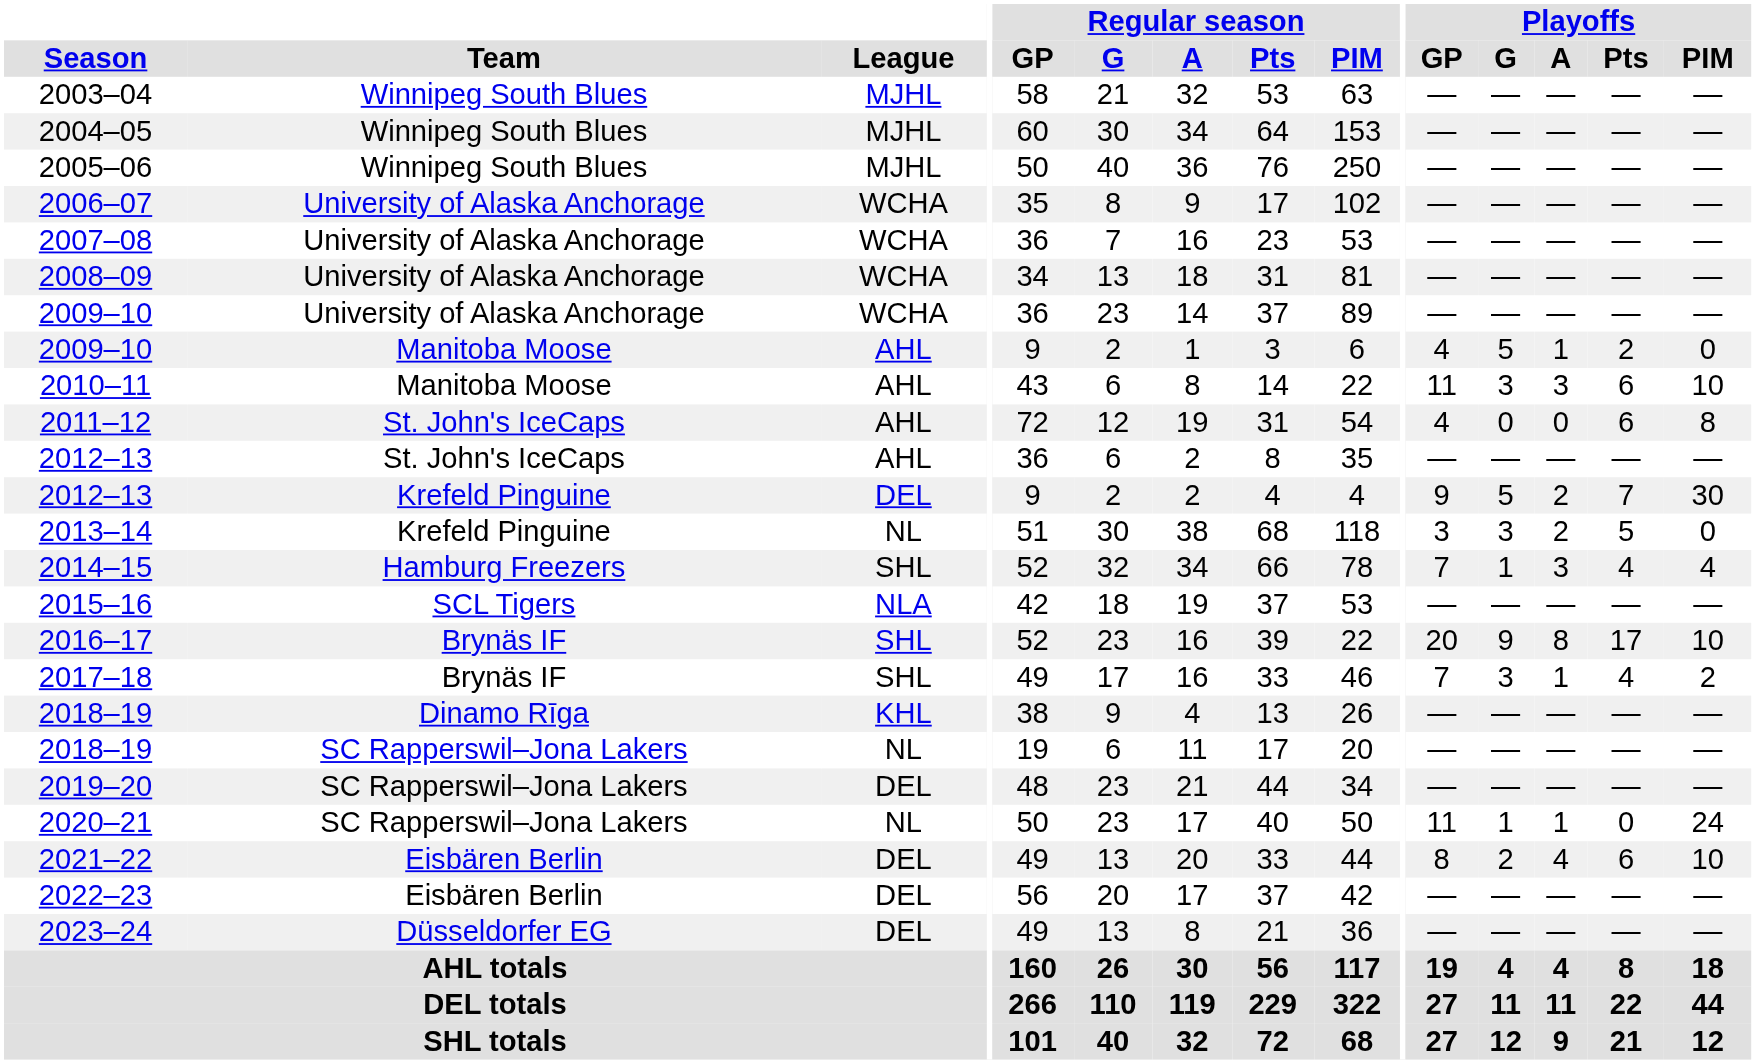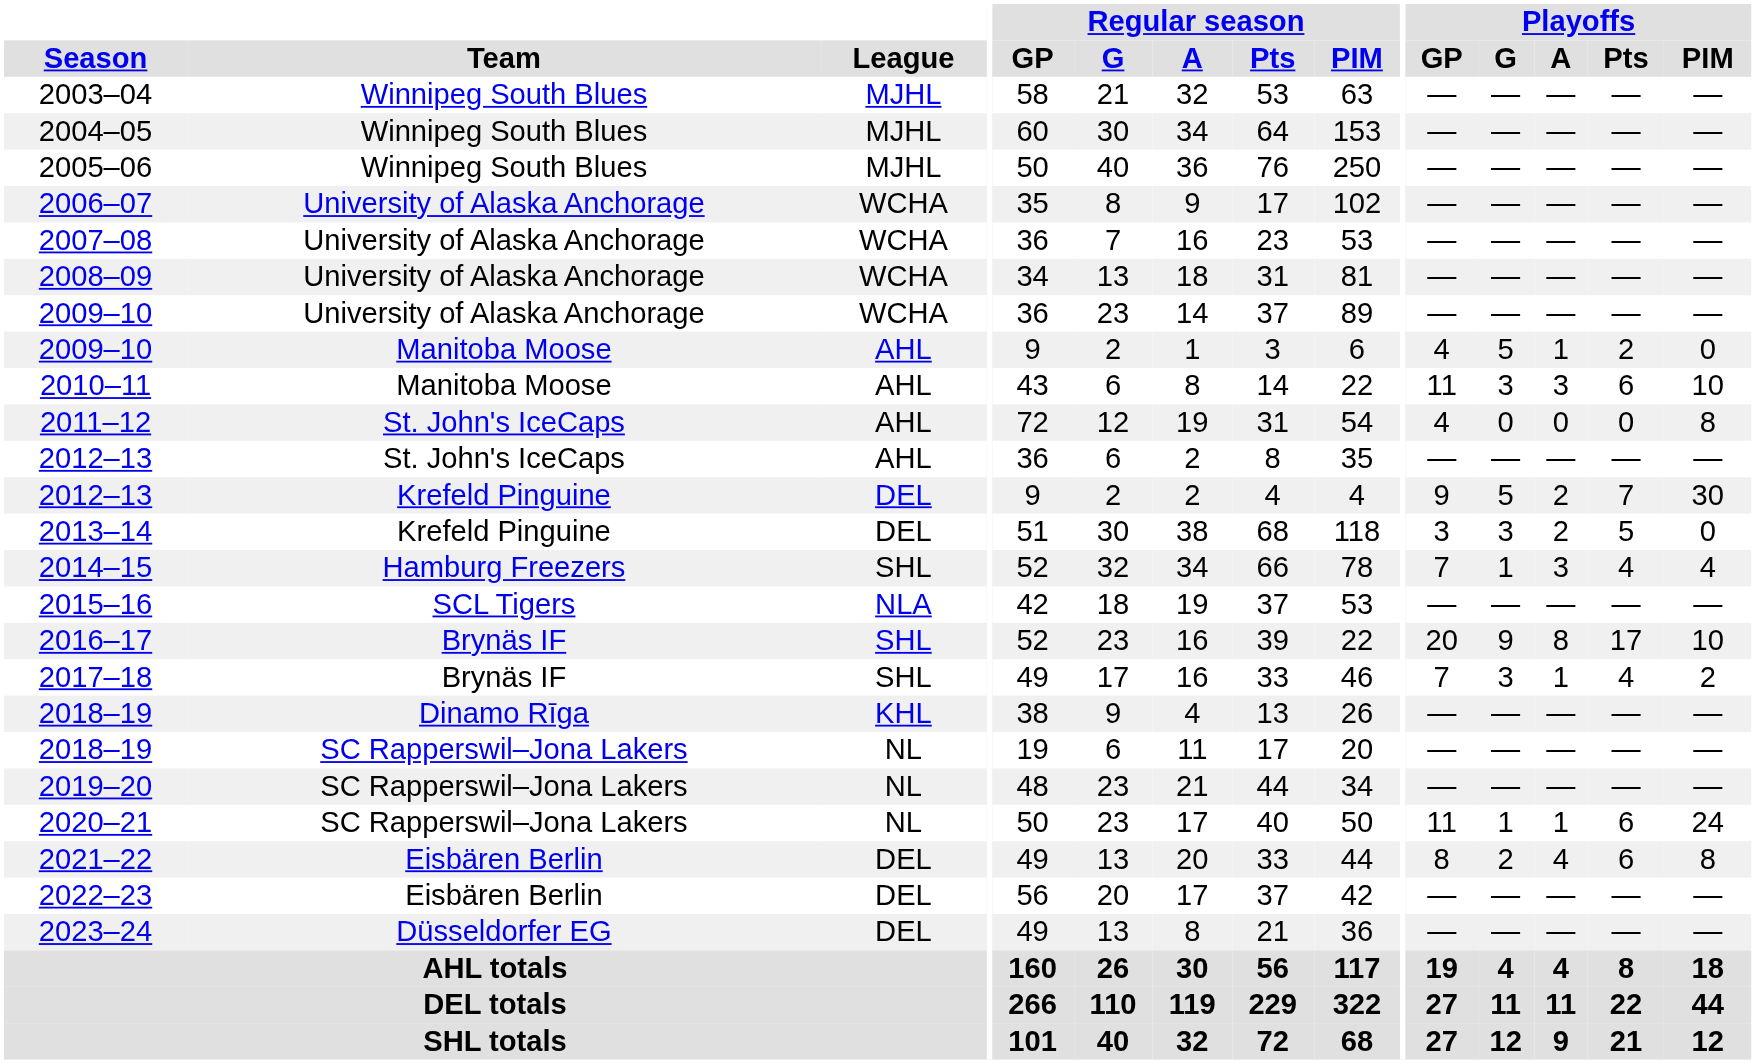 <table border="0" cellpadding="1" cellspacing="0" style="text-align:center; width:60em">
 <tr bgcolor="#e0e0e0">
 <th colspan="3" bgcolor="#ffffff"></th>
 <th rowspan="99" bgcolor="#ffffff"></th>
 <th colspan="5"><a href='#'>Regular season</a></th>
 <th rowspan="99" bgcolor="#ffffff"></th>
 <th colspan="5"><a href='#'>Playoffs</a></th>
 </tr>
 <tr bgcolor="#e0e0e0">
 <th><a href='#'>Season</a></th>
 <th>Team</th>
 <th>League</th>
 <th>GP</th>
 <th><a href='#'>G</a></th>
 <th><a href='#'>A</a></th>
 <th><a href='#'>Pts</a></th>
 <th><a href='#'>PIM</a></th>
 <th>GP</th>
 <th>G</th>
 <th>A</th>
 <th>Pts</th>
 <th>PIM</th>
 </tr>
 <tr>
 <td>2003–04</td>
 <td><a href='#'>Winnipeg South Blues</a></td>
 <td><a href='#'>MJHL</a></td>
 <td>58</td>
 <td>21</td>
 <td>32</td>
 <td>53</td>
 <td>63</td>
 <td>—</td>
 <td>—</td>
 <td>—</td>
 <td>—</td>
 <td>—</td>
 </tr>
 <tr style="background:#f0f0f0;">
 <td>2004–05</td>
 <td>Winnipeg South Blues</td>
 <td>MJHL</td>
 <td>60</td>
 <td>30</td>
 <td>34</td>
 <td>64</td>
 <td>153</td>
 <td>—</td>
 <td>—</td>
 <td>—</td>
 <td>—</td>
 <td>—</td>
 </tr>
 <tr>
 <td>2005–06</td>
 <td>Winnipeg South Blues</td>
 <td>MJHL</td>
 <td>50</td>
 <td>40</td>
 <td>36</td>
 <td>76</td>
 <td>250</td>
 <td>—</td>
 <td>—</td>
 <td>—</td>
 <td>—</td>
 <td>—</td>
 </tr>
 <tr style="background:#f0f0f0;">
 <td><a href='#'>2006–07</a></td>
 <td><a href='#'>University of Alaska Anchorage</a></td>
 <td>WCHA</td>
 <td>35</td>
 <td>8</td>
 <td>9</td>
 <td>17</td>
 <td>102</td>
 <td>—</td>
 <td>—</td>
 <td>—</td>
 <td>—</td>
 <td>—</td>
 </tr>
 <tr>
 <td><a href='#'>2007–08</a></td>
 <td>University of Alaska Anchorage</td>
 <td>WCHA</td>
 <td>36</td>
 <td>7</td>
 <td>16</td>
 <td>23</td>
 <td>53</td>
 <td>—</td>
 <td>—</td>
 <td>—</td>
 <td>—</td>
 <td>—</td>
 </tr>
 <tr style="background:#f0f0f0;">
 <td><a href='#'>2008–09</a></td>
 <td>University of Alaska Anchorage</td>
 <td>WCHA</td>
 <td>34</td>
 <td>13</td>
 <td>18</td>
 <td>31</td>
 <td>81</td>
 <td>—</td>
 <td>—</td>
 <td>—</td>
 <td>—</td>
 <td>—</td>
 </tr>
 <tr>
 <td><a href='#'>2009–10</a></td>
 <td>University of Alaska Anchorage</td>
 <td>WCHA</td>
 <td>36</td>
 <td>23</td>
 <td>14</td>
 <td>37</td>
 <td>89</td>
 <td>—</td>
 <td>—</td>
 <td>—</td>
 <td>—</td>
 <td>—</td>
 </tr>
 <tr style="background:#f0f0f0;">
 <td><a href='#'>2009–10</a></td>
 <td><a href='#'>Manitoba Moose</a></td>
 <td><a href='#'>AHL</a></td>
 <td>9</td>
 <td>2</td>
 <td>1</td>
 <td>3</td>
 <td>6</td>
 <td>4</td>
 <td>5</td>
 <td>1</td>
 <td>2</td>
 <td>0</td>
 </tr>
 <tr>
 <td><a href='#'>2010–11</a></td>
 <td>Manitoba Moose</td>
 <td>AHL</td>
 <td>43</td>
 <td>6</td>
 <td>8</td>
 <td>14</td>
 <td>22</td>
 <td>11</td>
 <td>3</td>
 <td>3</td>
 <td>6</td>
 <td>10</td>
 </tr>
 <tr style="background:#f0f0f0;">
 <td><a href='#'>2011–12</a></td>
 <td><a href='#'>St. John's IceCaps</a></td>
 <td>AHL</td>
 <td>72</td>
 <td>12</td>
 <td>19</td>
 <td>31</td>
 <td>54</td>
 <td>4</td>
 <td>0</td>
 <td>0</td>
-<td>6</td>
+<td>0</td>
 <td>8</td>
 </tr>
 <tr>
 <td><a href='#'>2012–13</a></td>
 <td>St. John's IceCaps</td>
 <td>AHL</td>
 <td>36</td>
 <td>6</td>
 <td>2</td>
 <td>8</td>
 <td>35</td>
 <td>—</td>
 <td>—</td>
 <td>—</td>
 <td>—</td>
 <td>—</td>
 </tr>
 <tr style="background:#f0f0f0;">
 <td><a href='#'>2012–13</a></td>
 <td><a href='#'>Krefeld Pinguine</a></td>
 <td><a href='#'>DEL</a></td>
 <td>9</td>
 <td>2</td>
 <td>2</td>
 <td>4</td>
 <td>4</td>
 <td>9</td>
 <td>5</td>
 <td>2</td>
 <td>7</td>
 <td>30</td>
 </tr>
 <tr>
 <td><a href='#'>2013–14</a></td>
 <td>Krefeld Pinguine</td>
-<td>NL</td>
+<td>DEL</td>
 <td>51</td>
 <td>30</td>
 <td>38</td>
 <td>68</td>
 <td>118</td>
 <td>3</td>
 <td>3</td>
 <td>2</td>
 <td>5</td>
 <td>0</td>
 </tr>
 <tr style="background:#f0f0f0;">
 <td><a href='#'>2014–15</a></td>
 <td><a href='#'>Hamburg Freezers</a></td>
 <td>SHL</td>
 <td>52</td>
 <td>32</td>
 <td>34</td>
 <td>66</td>
 <td>78</td>
 <td>7</td>
 <td>1</td>
 <td>3</td>
 <td>4</td>
 <td>4</td>
 </tr>
 <tr>
 <td><a href='#'>2015–16</a></td>
 <td><a href='#'>SCL Tigers</a></td>
 <td><a href='#'>NLA</a></td>
 <td>42</td>
 <td>18</td>
 <td>19</td>
 <td>37</td>
 <td>53</td>
 <td>—</td>
 <td>—</td>
 <td>—</td>
 <td>—</td>
 <td>—</td>
 </tr>
 <tr style="background:#f0f0f0;">
 <td><a href='#'>2016–17</a></td>
 <td><a href='#'>Brynäs IF</a></td>
 <td><a href='#'>SHL</a></td>
 <td>52</td>
 <td>23</td>
 <td>16</td>
 <td>39</td>
 <td>22</td>
 <td>20</td>
 <td>9</td>
 <td>8</td>
 <td>17</td>
 <td>10</td>
 </tr>
 <tr>
 <td><a href='#'>2017–18</a></td>
 <td>Brynäs IF</td>
 <td>SHL</td>
 <td>49</td>
 <td>17</td>
 <td>16</td>
 <td>33</td>
 <td>46</td>
 <td>7</td>
 <td>3</td>
 <td>1</td>
 <td>4</td>
 <td>2</td>
 </tr>
 <tr style="background:#f0f0f0;">
 <td><a href='#'>2018–19</a></td>
 <td><a href='#'>Dinamo Rīga</a></td>
 <td><a href='#'>KHL</a></td>
 <td>38</td>
 <td>9</td>
 <td>4</td>
 <td>13</td>
 <td>26</td>
 <td>—</td>
 <td>—</td>
 <td>—</td>
 <td>—</td>
 <td>—</td>
 </tr>
 <tr>
 <td><a href='#'>2018–19</a></td>
 <td><a href='#'>SC Rapperswil–Jona Lakers</a></td>
 <td>NL</td>
 <td>19</td>
 <td>6</td>
 <td>11</td>
 <td>17</td>
 <td>20</td>
 <td>—</td>
 <td>—</td>
 <td>—</td>
 <td>—</td>
 <td>—</td>
 </tr>
 <tr style="background:#f0f0f0;">
 <td><a href='#'>2019–20</a></td>
 <td>SC Rapperswil–Jona Lakers</td>
-<td>DEL</td>
+<td>NL</td>
 <td>48</td>
 <td>23</td>
 <td>21</td>
 <td>44</td>
 <td>34</td>
 <td>—</td>
 <td>—</td>
 <td>—</td>
 <td>—</td>
 <td>—</td>
 </tr>
 <tr>
 <td><a href='#'>2020–21</a></td>
 <td>SC Rapperswil–Jona Lakers</td>
 <td>NL</td>
 <td>50</td>
 <td>23</td>
 <td>17</td>
 <td>40</td>
 <td>50</td>
 <td>11</td>
 <td>1</td>
 <td>1</td>
-<td>0</td>
+<td>6</td>
 <td>24</td>
 </tr>
 <tr style="background:#f0f0f0;">
 <td><a href='#'>2021–22</a></td>
 <td><a href='#'>Eisbären Berlin</a></td>
 <td>DEL</td>
 <td>49</td>
 <td>13</td>
 <td>20</td>
 <td>33</td>
 <td>44</td>
 <td>8</td>
 <td>2</td>
 <td>4</td>
 <td>6</td>
-<td>10</td>
+<td>8</td>
 </tr>
 <tr>
 <td><a href='#'>2022–23</a></td>
 <td>Eisbären Berlin</td>
 <td>DEL</td>
 <td>56</td>
 <td>20</td>
 <td>17</td>
 <td>37</td>
 <td>42</td>
 <td>—</td>
 <td>—</td>
 <td>—</td>
 <td>—</td>
 <td>—</td>
 </tr>
 <tr style="background:#f0f0f0;">
 <td><a href='#'>2023–24</a></td>
 <td><a href='#'>Düsseldorfer EG</a></td>
 <td>DEL</td>
 <td>49</td>
 <td>13</td>
 <td>8</td>
 <td>21</td>
 <td>36</td>
 <td>—</td>
 <td>—</td>
 <td>—</td>
 <td>—</td>
 <td>—</td>
 </tr>
 <tr bgcolor="#e0e0e0">
 <th colspan="3">AHL totals</th>
 <th>160</th>
 <th>26</th>
 <th>30</th>
 <th>56</th>
 <th>117</th>
 <th>19</th>
 <th>4</th>
 <th>4</th>
 <th>8</th>
 <th>18</th>
 </tr>
 <tr bgcolor="#e0e0e0">
 <th colspan="3">DEL totals</th>
 <th>266</th>
 <th>110</th>
 <th>119</th>
 <th>229</th>
 <th>322</th>
 <th>27</th>
 <th>11</th>
 <th>11</th>
 <th>22</th>
 <th>44</th>
 </tr>
 <tr bgcolor="#e0e0e0">
 <th colspan="3">SHL totals</th>
 <th>101</th>
 <th>40</th>
 <th>32</th>
 <th>72</th>
 <th>68</th>
 <th>27</th>
 <th>12</th>
 <th>9</th>
 <th>21</th>
 <th>12</th>
 </tr>
 </table>
